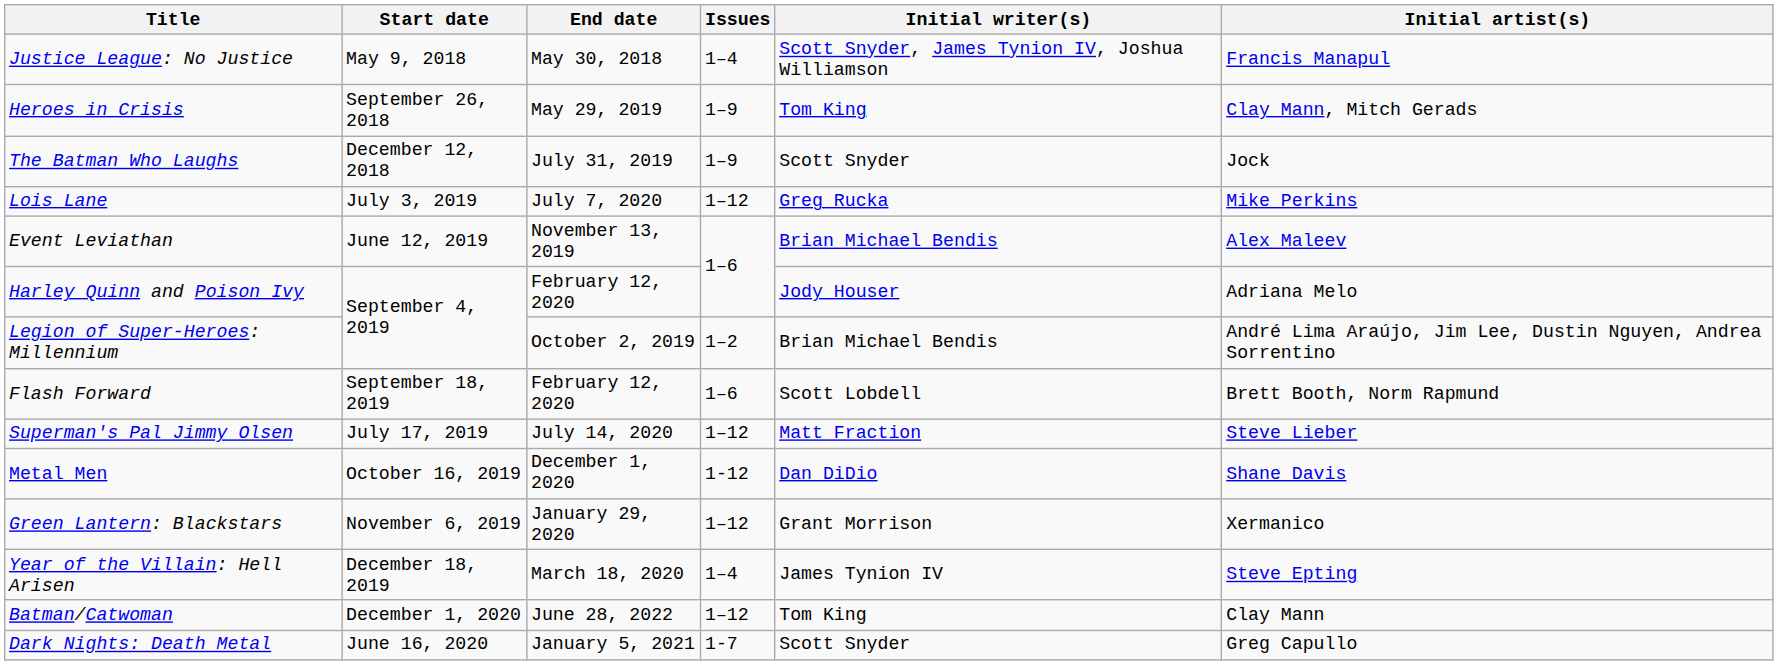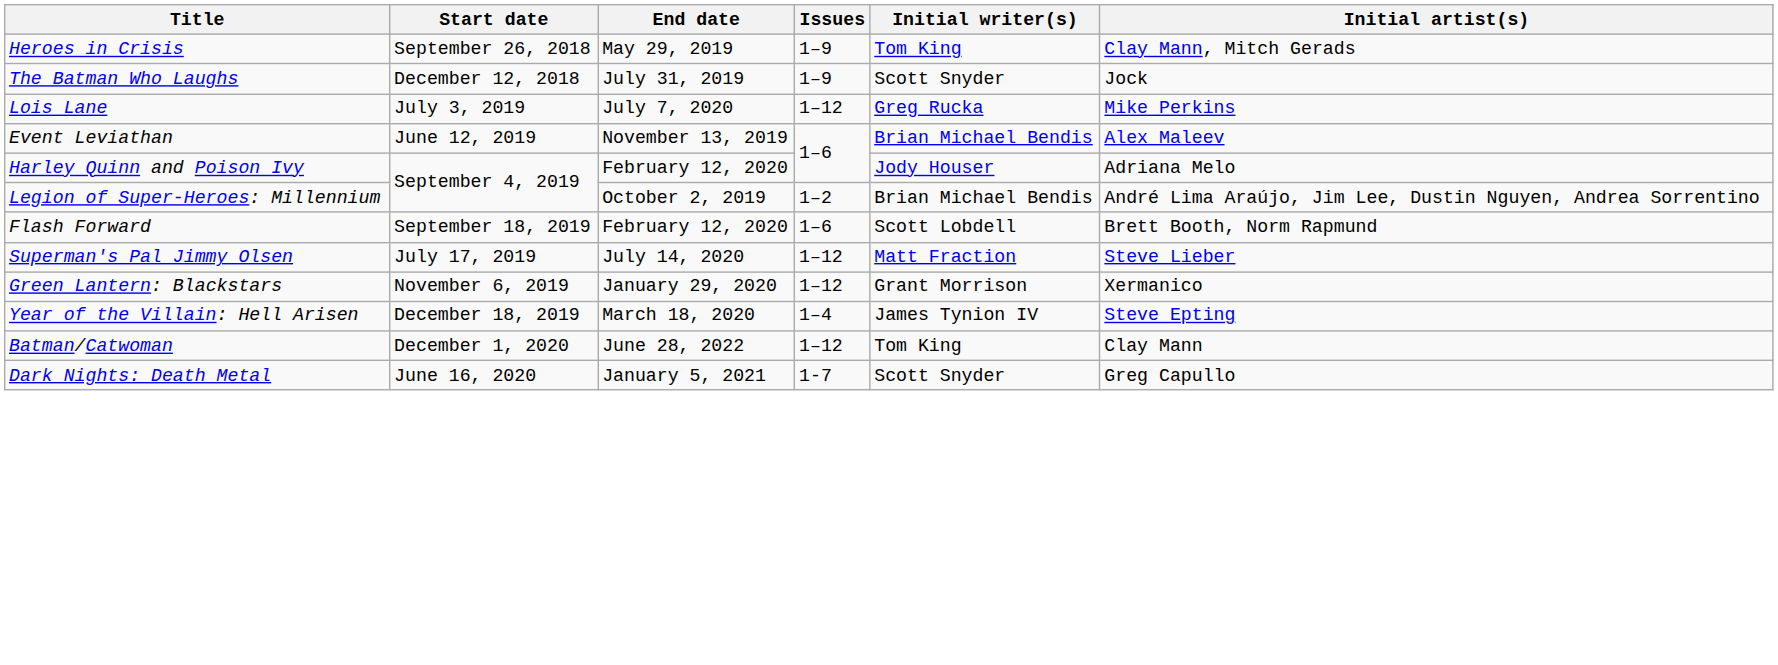 <table class="wikitable" style="width:100%">
 <tr>
 <th>Title</th>
 <th>Start date</th>
 <th>End date</th>
 <th>Issues</th>
 <th>Initial writer(s)</th>
 <th>Initial artist(s)</th>
-</tr>
-<tr>
-<td><em><a href='#'>Justice League</a>: No Justice</em></td>
-<td>May 9, 2018</td>
-<td>May 30, 2018</td>
-<td>1–4</td>
-<td><a href='#'>Scott Snyder</a>, <a href='#'>James Tynion IV</a>, Joshua Williamson</td>
-<td><a href='#'>Francis Manapul</a></td>
 </tr>
 <tr>
 <td><em><a href='#'>Heroes in Crisis</a></em></td>
 <td>September 26, 2018</td>
 <td>May 29, 2019</td>
 <td>1–9</td>
 <td><a href='#'>Tom King</a></td>
 <td><a href='#'>Clay Mann</a>, Mitch Gerads</td>
 </tr>
 <tr>
 <td><em><a href='#'>The Batman Who Laughs</a></em></td>
 <td>December 12, 2018</td>
 <td>July 31, 2019</td>
 <td>1–9</td>
 <td>Scott Snyder</td>
 <td>Jock</td>
 </tr>
 <tr>
 <td><em><a href='#'>Lois Lane</a></em></td>
 <td>July 3, 2019</td>
 <td>July 7, 2020</td>
 <td>1–12</td>
 <td><a href='#'>Greg Rucka</a></td>
 <td><a href='#'>Mike Perkins</a></td>
 </tr>
 <tr>
 <td><em>Event Leviathan</em></td>
 <td>June 12, 2019</td>
 <td>November 13, 2019</td>
 <td rowspan="2">1–6</td>
 <td><a href='#'>Brian Michael Bendis</a></td>
 <td><a href='#'>Alex Maleev</a></td>
 </tr>
 <tr>
 <td><em><a href='#'>Harley Quinn</a> and <a href='#'>Poison Ivy</a></em></td>
 <td rowspan="2">September 4, 2019</td>
 <td>February 12, 2020</td>
 <td><a href='#'>Jody Houser</a></td>
 <td>Adriana Melo</td>
 </tr>
 <tr>
 <td><em><a href='#'>Legion of Super-Heroes</a>: Millennium</em></td>
 <td>October 2, 2019</td>
 <td>1–2</td>
 <td>Brian Michael Bendis</td>
 <td>André Lima Araújo, Jim Lee, Dustin Nguyen, Andrea Sorrentino</td>
 </tr>
 <tr>
 <td><em>Flash Forward</em></td>
 <td>September 18, 2019</td>
 <td>February 12, 2020</td>
 <td>1–6</td>
 <td>Scott Lobdell</td>
 <td>Brett Booth, Norm Rapmund</td>
 </tr>
 <tr>
 <td><em><a href='#'>Superman's Pal Jimmy Olsen</a></em></td>
 <td>July 17, 2019</td>
 <td>July 14, 2020</td>
 <td>1–12</td>
 <td><a href='#'>Matt Fraction</a></td>
 <td><a href='#'>Steve Lieber</a></td>
 </tr>
 <tr>
-<td><a href='#'>Metal Men</a></td>
-<td>October 16, 2019</td>
-<td>December 1, 2020</td>
-<td>1-12</td>
-<td><a href='#'>Dan DiDio</a></td>
-<td><a href='#'>Shane Davis</a></td>
-</tr>
-<tr>
 <td><em><a href='#'>Green Lantern</a>: Blackstars</em></td>
 <td>November 6, 2019</td>
 <td>January 29, 2020</td>
 <td>1–12</td>
 <td>Grant Morrison</td>
 <td>Xermanico</td>
 </tr>
 <tr>
 <td><em><a href='#'>Year of the Villain</a>: Hell Arisen</em></td>
 <td>December 18, 2019</td>
 <td>March 18, 2020</td>
 <td>1–4</td>
 <td>James Tynion IV</td>
 <td><a href='#'>Steve Epting</a></td>
 </tr>
 <tr>
 <td><em><a href='#'>Batman</a>/<a href='#'>Catwoman</a></em></td>
 <td>December 1, 2020</td>
 <td>June 28, 2022</td>
 <td>1–12</td>
 <td>Tom King</td>
 <td>Clay Mann</td>
 </tr>
 <tr>
 <td><em><a href='#'>Dark Nights: Death Metal</a></em></td>
 <td>June 16, 2020</td>
 <td>January 5, 2021</td>
 <td>1-7</td>
 <td>Scott Snyder</td>
 <td>Greg Capullo</td>
 </tr>
 </table>
